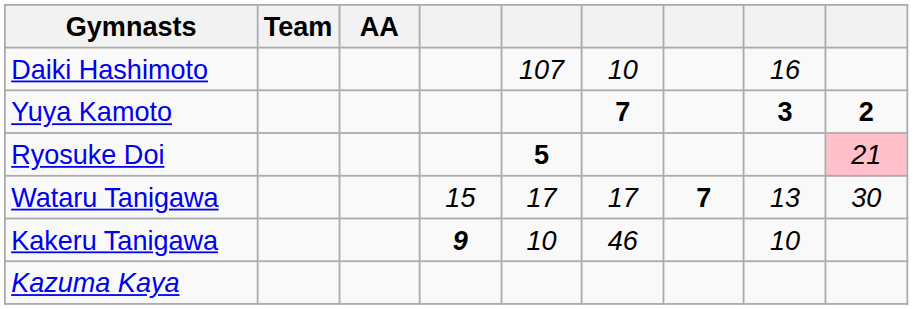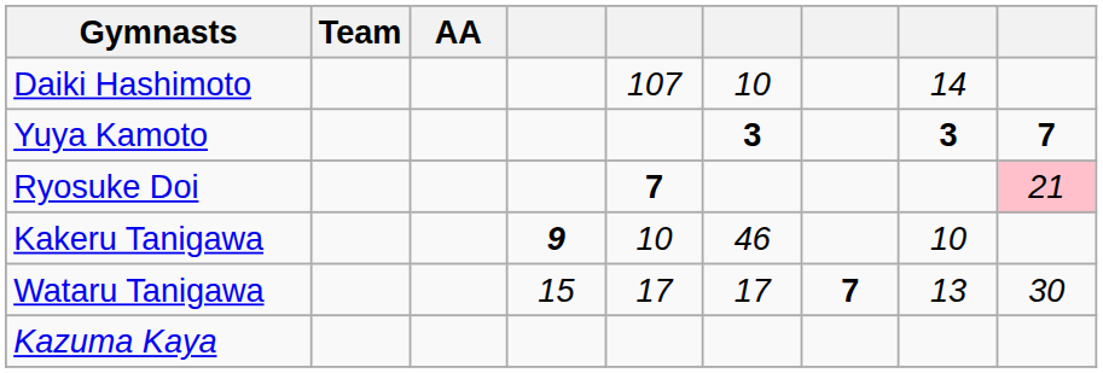 <table class="wikitable sortable collapsible autocollapse plainrowheaders" style="text-align:center; font-size:95%;">
 <tr>
 <th width=28% class=unsortable>Gymnasts</th>
 <th width=9% class=unsortable>Team</th>
 <th width=9% class=unsortable>AA</th>
 <th width=9% class=unsortable></th>
 <th width=9% class=unsortable></th>
 <th width=9% class=unsortable></th>
 <th width=9% class=unsortable></th>
 <th width=9% class=unsortable></th>
 <th width=9% class=unsortable></th>
 </tr>
 <tr>
 <td align=left><a href='#'>Daiki Hashimoto</a></td>
 <td></td>
 <td></td>
 <td></td>
 <td><em>107</em></td>
 <td><em>10</em></td>
 <td></td>
-<td><em>16</em></td>
+<td><em>14</em></td>
 <td></td>
 </tr>
 <tr>
 <td align=left><a href='#'>Yuya Kamoto</a></td>
 <td></td>
 <td></td>
 <td></td>
 <td></td>
-<td><strong>7</strong></td>
+<td><strong>3</strong></td>
 <td></td>
 <td><strong>3</strong></td>
-<td><strong>2</strong></td>
+<td><strong>7</strong></td>
 </tr>
 <tr>
 <td align=left><a href='#'>Ryosuke Doi</a></td>
 <td></td>
 <td></td>
 <td></td>
-<td><strong>5</strong></td>
+<td><strong>7</strong></td>
 <td></td>
 <td></td>
 <td></td>
 <td style="background: pink;"><em>21</em></td>
+</tr>
+<tr>
+<td align=left><a href='#'>Kakeru Tanigawa</a></td>
+<td></td>
+<td></td>
+<td><strong><em>9</em></strong></td>
+<td><em>10</em></td>
+<td><em>46</em></td>
+<td></td>
+<td><em>10</em></td>
+<td></td>
 </tr>
 <tr>
 <td align=left><a href='#'>Wataru Tanigawa</a></td>
 <td></td>
 <td></td>
 <td><em>15</em></td>
 <td><em>17</em></td>
 <td><em>17</em></td>
 <td><strong>7</strong></td>
 <td><em>13</em></td>
 <td><em>30</em></td>
 </tr>
 <tr>
-<td align=left><a href='#'>Kakeru Tanigawa</a></td>
-<td></td>
-<td></td>
-<td><strong><em>9</em></strong></td>
-<td><em>10</em></td>
-<td><em>46</em></td>
-<td></td>
-<td><em>10</em></td>
-<td></td>
-</tr>
-<tr>
 <td align=left><em><a href='#'>Kazuma Kaya</a></em></td>
 <td></td>
 <td></td>
 <td></td>
 <td></td>
 <td></td>
 <td></td>
 <td></td>
 <td></td>
 </tr>
 </table>
